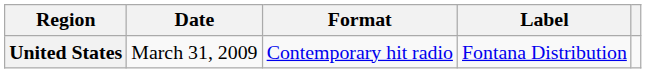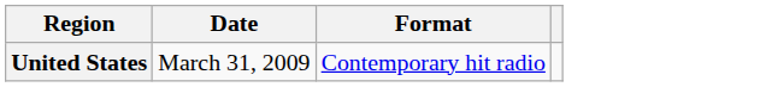 <table class="wikitable plainrowheaders">
 <tr>
 <th scope="col">Region</th>
 <th scope="col">Date</th>
 <th scope="col">Format</th>
-<th scope="col">Label</th>
 <th scope="col"></th>
 </tr>
 <tr>
 <th scope="row">United States</th>
 <td>March 31, 2009</td>
 <td><a href='#'>Contemporary hit radio</a></td>
-<td><a href='#'>Fontana Distribution</a></td>
 <td align="center"></td>
 </tr>
 </table>
